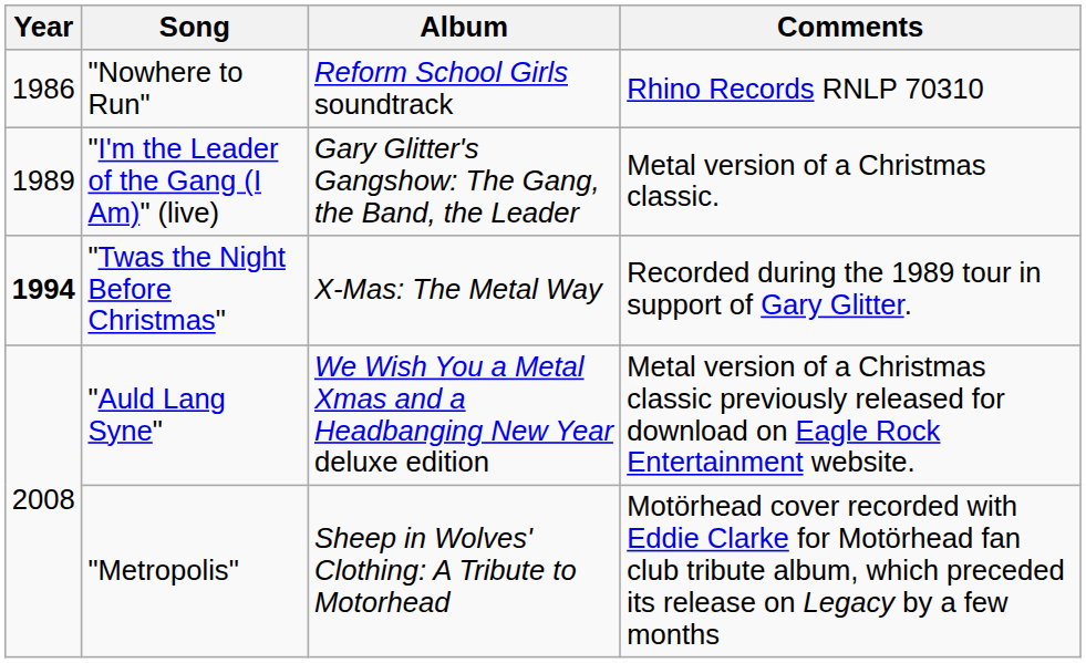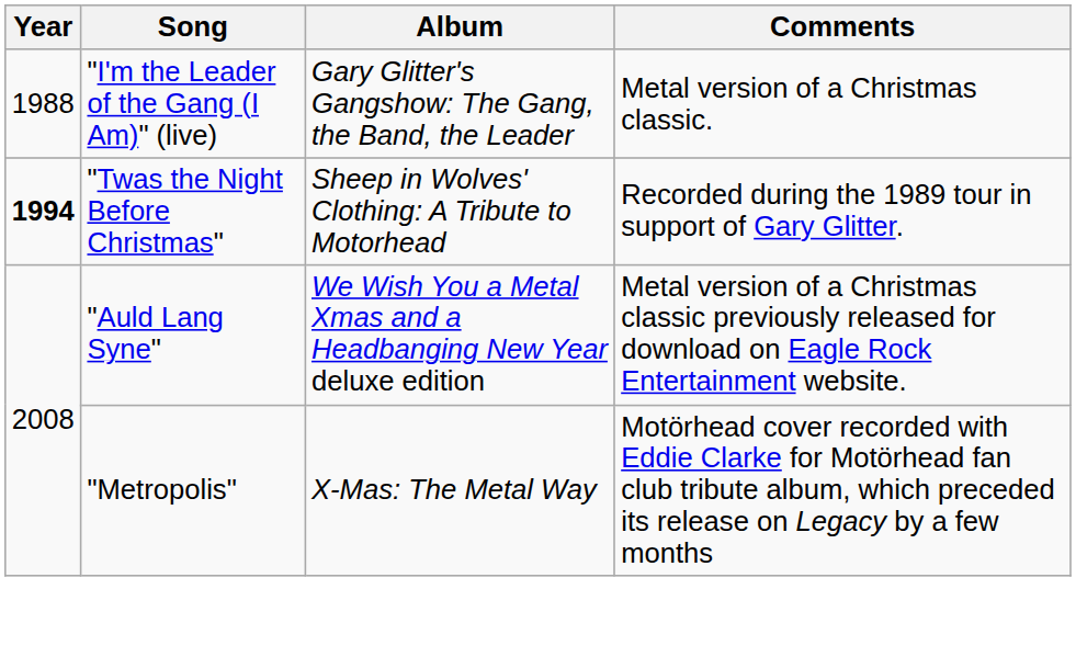 <table class="wikitable">
 <tr>
 <th>Year</th>
 <th>Song</th>
 <th>Album</th>
 <th>Comments</th>
 </tr>
 <tr>
-<td>1986</td>
-<td>"Nowhere to Run"</td>
-<td><em><a href='#'>Reform School Girls</a></em> soundtrack</td>
-<td><a href='#'>Rhino Records</a> RNLP 70310</td>
-</tr>
-<tr>
-<td>1989</td>
+<td>1988</td>
 <td>"<a href='#'>I'm the Leader of the Gang (I Am)</a>" (live)</td>
 <td><em>Gary Glitter's Gangshow: The Gang, the Band, the Leader</em></td>
 <td>Metal version of a Christmas classic.</td>
 </tr>
 <tr>
 <td><strong>1994</strong></td>
 <td>"<a href='#'>Twas the Night Before Christmas</a>"</td>
-<td><em>X-Mas: The Metal Way</em></td>
+<td><em>Sheep in Wolves' Clothing: A Tribute to Motorhead</em></td>
 <td>Recorded during the 1989 tour in support of <a href='#'>Gary Glitter</a>.</td>
 </tr>
 <tr>
 <td rowspan="2">2008</td>
 <td>"<a href='#'>Auld Lang Syne</a>"</td>
 <td><em><a href='#'>We Wish You a Metal Xmas and a Headbanging New Year</a></em> deluxe edition</td>
 <td>Metal version of a Christmas classic previously released for download on <a href='#'>Eagle Rock Entertainment</a> website.</td>
 </tr>
 <tr>
 <td>"Metropolis"</td>
-<td><em>Sheep in Wolves' Clothing: A Tribute to Motorhead</em></td>
+<td><em>X-Mas: The Metal Way</em></td>
 <td>Motörhead cover recorded with <a href='#'>Eddie Clarke</a> for Motörhead fan club tribute album, which preceded its release on <em>Legacy</em> by a few months</td>
 </tr>
 </table>
